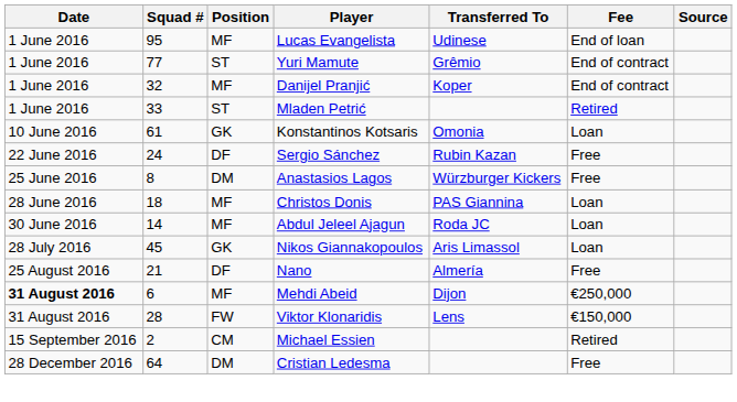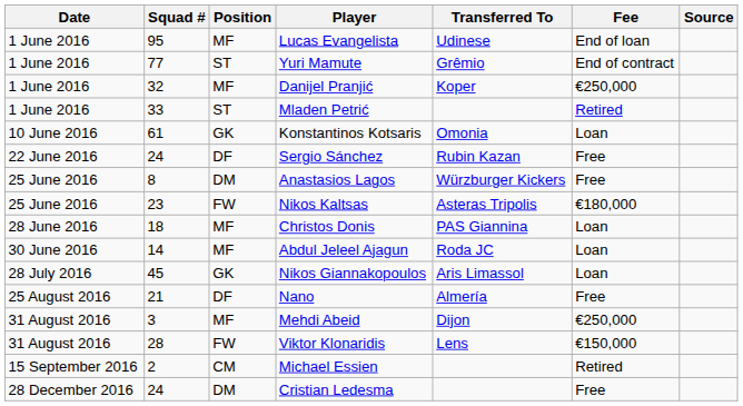 <table class="wikitable sortable" style="width:60%; text-align:center; font-size:95%; text-align:left;">
 <tr>
 <th>Date</th>
 <th>Squad #</th>
 <th>Position</th>
 <th>Player</th>
 <th>Transferred To</th>
 <th>Fee</th>
 <th>Source</th>
 </tr>
 <tr>
 <td>1 June 2016</td>
 <td>95</td>
 <td>MF</td>
 <td> <a href='#'>Lucas Evangelista</a></td>
 <td> <a href='#'>Udinese</a></td>
 <td>End of loan</td>
 <td></td>
 </tr>
 <tr>
 <td>1 June 2016</td>
 <td>77</td>
 <td>ST</td>
 <td> <a href='#'>Yuri Mamute</a></td>
 <td> <a href='#'>Grêmio</a></td>
 <td>End of contract</td>
 <td></td>
 </tr>
 <tr>
 <td>1 June 2016</td>
 <td>32</td>
 <td>MF</td>
 <td> <a href='#'>Danijel Pranjić</a></td>
 <td> <a href='#'>Koper</a></td>
-<td>End of contract</td>
+<td>€250,000</td>
 <td></td>
 </tr>
 <tr>
 <td>1 June 2016</td>
 <td>33</td>
 <td>ST</td>
 <td> <a href='#'>Mladen Petrić</a></td>
 <td></td>
 <td><a href='#'>Retired</a></td>
 <td></td>
 </tr>
 <tr>
 <td>10 June 2016</td>
 <td>61</td>
 <td>GK</td>
 <td> Konstantinos Kotsaris</td>
 <td> <a href='#'>Omonia</a></td>
 <td>Loan</td>
 <td></td>
 </tr>
 <tr>
 <td>22 June 2016</td>
 <td>24</td>
 <td>DF</td>
 <td> <a href='#'>Sergio Sánchez</a></td>
 <td> <a href='#'>Rubin Kazan</a></td>
 <td>Free</td>
 <td></td>
 </tr>
 <tr>
 <td>25 June 2016</td>
 <td>8</td>
 <td>DM</td>
 <td> <a href='#'>Anastasios Lagos</a></td>
 <td> <a href='#'>Würzburger Kickers</a></td>
 <td>Free</td>
 <td></td>
 </tr>
 <tr>
+<td>25 June 2016</td>
+<td>23</td>
+<td>FW</td>
+<td> <a href='#'>Nikos Kaltsas</a></td>
+<td> <a href='#'>Asteras Tripolis</a></td>
+<td>€180,000</td>
+<td></td>
+</tr>
+<tr>
 <td>28 June 2016</td>
 <td>18</td>
 <td>MF</td>
 <td> <a href='#'>Christos Donis</a></td>
 <td> <a href='#'>PAS Giannina</a></td>
 <td>Loan</td>
 <td></td>
 </tr>
 <tr>
 <td>30 June 2016</td>
 <td>14</td>
 <td>MF</td>
 <td> <a href='#'>Abdul Jeleel Ajagun</a></td>
 <td> <a href='#'>Roda JC</a></td>
 <td>Loan</td>
 <td></td>
 </tr>
 <tr>
 <td>28 July 2016</td>
 <td>45</td>
 <td>GK</td>
 <td> <a href='#'>Nikos Giannakopoulos</a></td>
 <td> <a href='#'>Aris Limassol</a></td>
 <td>Loan</td>
 <td></td>
 </tr>
 <tr>
 <td>25 August 2016</td>
 <td>21</td>
 <td>DF</td>
 <td> <a href='#'>Nano</a></td>
 <td> <a href='#'>Almería</a></td>
 <td>Free</td>
 <td></td>
 </tr>
 <tr>
-<td><strong>31 August 2016</strong></td>
-<td>6</td>
+<td>31 August 2016</td>
+<td>3</td>
 <td>MF</td>
 <td> <a href='#'>Mehdi Abeid</a></td>
 <td> <a href='#'>Dijon</a></td>
 <td>€250,000</td>
 <td></td>
 </tr>
 <tr>
 <td>31 August 2016</td>
 <td>28</td>
 <td>FW</td>
 <td> <a href='#'>Viktor Klonaridis</a></td>
 <td> <a href='#'>Lens</a></td>
 <td>€150,000</td>
 <td></td>
 </tr>
 <tr>
 <td>15 September 2016</td>
 <td>2</td>
 <td>CM</td>
 <td> <a href='#'>Michael Essien</a></td>
 <td></td>
 <td>Retired</td>
 <td></td>
 </tr>
 <tr>
 <td>28 December 2016</td>
-<td>64</td>
+<td>24</td>
 <td>DM</td>
 <td> <a href='#'>Cristian Ledesma</a></td>
 <td></td>
 <td>Free</td>
 <td></td>
 </tr>
 </table>
